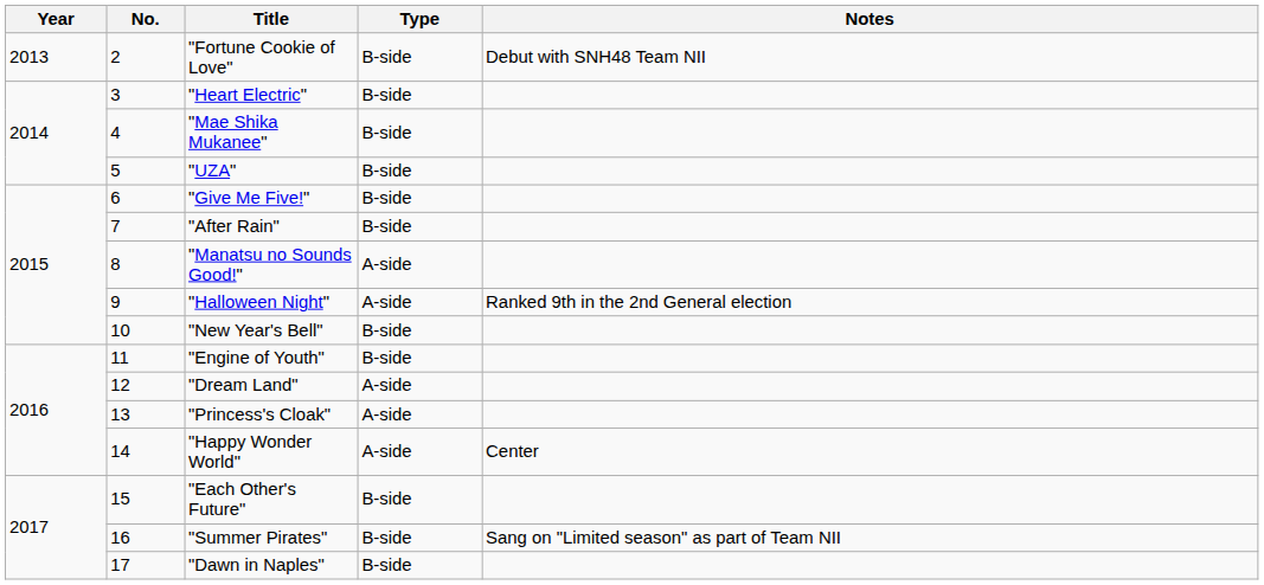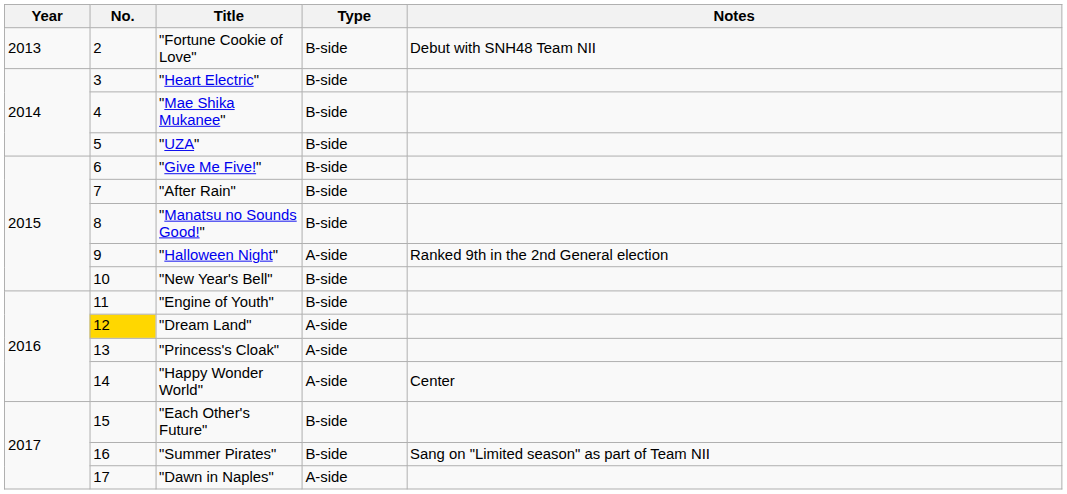 <table class="wikitable sortable" style="width:90%;">
 <tr>
 <th>Year</th>
 <th data-sort-type="number">No.</th>
 <th style="width:150px;">Title</th>
 <th>Type</th>
 <th class="unsortable">Notes</th>
 </tr>
 <tr>
 <td>2013</td>
 <td>2</td>
 <td>"Fortune Cookie of Love"</td>
 <td>B-side</td>
 <td>Debut with SNH48 Team NII</td>
 </tr>
 <tr>
 <td rowspan="3">2014</td>
 <td>3</td>
 <td>"<a href='#'>Heart Electric</a>"</td>
 <td>B-side</td>
 <td></td>
 </tr>
 <tr>
 <td>4</td>
 <td>"<a href='#'>Mae Shika Mukanee</a>"</td>
 <td>B-side</td>
 <td></td>
 </tr>
 <tr>
 <td>5</td>
 <td>"<a href='#'>UZA</a>"</td>
 <td>B-side</td>
 <td></td>
 </tr>
 <tr>
 <td rowspan="5">2015</td>
 <td>6</td>
 <td>"<a href='#'>Give Me Five!</a>"</td>
 <td>B-side</td>
 <td></td>
 </tr>
 <tr>
 <td>7</td>
 <td>"After Rain"</td>
 <td>B-side</td>
 <td></td>
 </tr>
 <tr>
 <td>8</td>
 <td>"<a href='#'>Manatsu no Sounds Good!</a>"</td>
-<td>A-side</td>
+<td>B-side</td>
 <td></td>
 </tr>
 <tr>
 <td>9</td>
 <td>"<a href='#'>Halloween Night</a>"</td>
 <td>A-side</td>
 <td>Ranked 9th in the 2nd General election</td>
 </tr>
 <tr>
 <td>10</td>
 <td>"New Year's Bell"</td>
 <td>B-side</td>
 <td></td>
 </tr>
 <tr>
 <td rowspan="4">2016</td>
 <td>11</td>
 <td>"Engine of Youth"</td>
 <td>B-side</td>
 <td></td>
 </tr>
 <tr>
-<td>12</td>
+<td style="background: gold;">12</td>
 <td>"Dream Land"</td>
 <td>A-side</td>
 <td></td>
 </tr>
 <tr>
 <td>13</td>
 <td>"Princess's Cloak"</td>
 <td>A-side</td>
 <td></td>
 </tr>
 <tr>
 <td>14</td>
 <td>"Happy Wonder World"</td>
 <td>A-side</td>
 <td>Center</td>
 </tr>
 <tr>
 <td rowspan="3">2017</td>
 <td>15</td>
 <td>"Each Other's Future"</td>
 <td>B-side</td>
 <td></td>
 </tr>
 <tr>
 <td>16</td>
 <td>"Summer Pirates"</td>
 <td>B-side</td>
 <td>Sang on "Limited season" as part of Team NII</td>
 </tr>
 <tr>
 <td>17</td>
 <td>"Dawn in Naples"</td>
-<td>B-side</td>
+<td>A-side</td>
 <td></td>
 </tr>
 </table>
